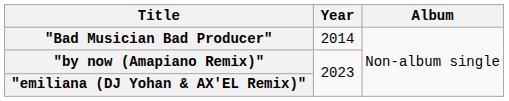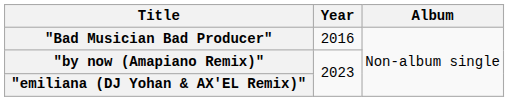 <table class="wikitable plainrowheaders" style="text-align:center;" border="1">
 <tr>
 <th scope="col" style="width:21.5em;">Title</th>
 <th scope="col" style="width:3em;">Year</th>
 <th scope="col">Album</th>
 </tr>
 <tr>
 <th scope="row">"Bad Musician Bad Producer"</th>
-<td>2014</td>
+<td>2016</td>
 <td rowspan="3">Non-album single</td>
 </tr>
 <tr>
 <th scope="row">"by now (Amapiano Remix)"</th>
 <td rowspan="2">2023</td>
 </tr>
 <tr>
 <th scope="row">"emiliana (DJ Yohan & AX'EL Remix)"</th>
 </tr>
 </table>
